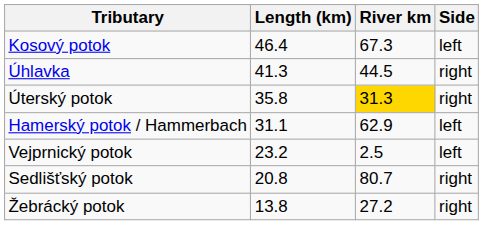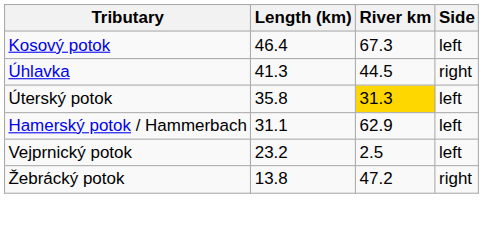 <table class="wikitable">
 <tr>
 <th>Tributary</th>
 <th>Length (km)</th>
 <th>River km</th>
 <th>Side</th>
 </tr>
 <tr>
 <td><a href='#'>Kosový potok</a></td>
 <td>46.4</td>
 <td>67.3</td>
 <td>left</td>
 </tr>
 <tr>
 <td><a href='#'>Úhlavka</a></td>
 <td>41.3</td>
 <td>44.5</td>
 <td>right</td>
 </tr>
 <tr>
 <td>Úterský potok</td>
 <td>35.8</td>
 <td style="background: gold;">31.3</td>
-<td>right</td>
+<td>left</td>
 </tr>
 <tr>
 <td><a href='#'>Hamerský potok</a> / Hammerbach</td>
 <td>31.1</td>
 <td>62.9</td>
 <td>left</td>
 </tr>
 <tr>
 <td>Vejprnický potok</td>
 <td>23.2</td>
 <td>2.5</td>
 <td>left</td>
 </tr>
 <tr>
-<td>Sedlišťský potok</td>
-<td>20.8</td>
-<td>80.7</td>
-<td>right</td>
-</tr>
-<tr>
 <td>Žebrácký potok</td>
 <td>13.8</td>
-<td>27.2</td>
+<td>47.2</td>
 <td>right</td>
 </tr>
 </table>
